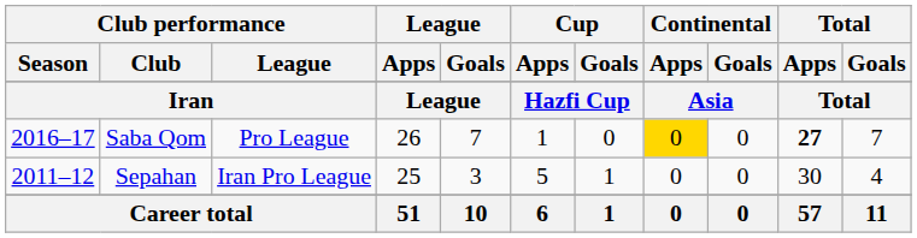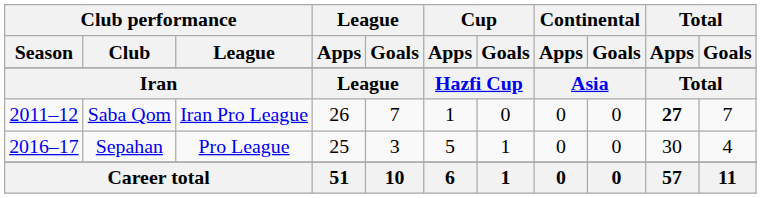 <table class="wikitable" style="text-align:center">
 <tr>
 <th colspan=3>Club performance</th>
 <th colspan=2>League</th>
 <th colspan=2>Cup</th>
 <th colspan=2>Continental</th>
 <th colspan=2>Total</th>
 </tr>
 <tr>
 <th>Season</th>
 <th>Club</th>
 <th>League</th>
 <th>Apps</th>
 <th>Goals</th>
 <th>Apps</th>
 <th>Goals</th>
 <th>Apps</th>
 <th>Goals</th>
 <th>Apps</th>
 <th>Goals</th>
 </tr>
 <tr>
 </tr>
 <tr>
 <th colspan=3>Iran</th>
 <th colspan=2>League</th>
 <th colspan=2><a href='#'>Hazfi Cup</a></th>
 <th colspan=2><a href='#'>Asia</a></th>
 <th colspan=2>Total</th>
 </tr>
 <tr>
-<td><a href='#'>2016–17</a></td>
+<td><a href='#'>2011–12</a></td>
 <td rowspan="1"><a href='#'>Saba Qom</a></td>
-<td rowspan="1"><a href='#'>Pro League</a></td>
+<td rowspan=1><a href='#'>Iran Pro League</a></td>
 <td>26</td>
 <td>7</td>
 <td>1</td>
 <td>0</td>
-<td style="background: gold;">0</td>
+<td>0</td>
 <td>0</td>
 <td><strong>27</strong></td>
 <td>7</td>
 </tr>
 <tr>
-<td><a href='#'>2011–12</a></td>
+<td><a href='#'>2016–17</a></td>
 <td rowspan=1><a href='#'>Sepahan</a></td>
-<td rowspan=1><a href='#'>Iran Pro League</a></td>
+<td rowspan="1"><a href='#'>Pro League</a></td>
 <td>25</td>
 <td>3</td>
 <td>5</td>
 <td>1</td>
 <td>0</td>
 <td>0</td>
 <td>30</td>
 <td>4</td>
 </tr>
 <tr>
 </tr>
 <tr>
 <th colspan=3>Career total</th>
 <th>51</th>
 <th>10</th>
 <th>6</th>
 <th>1</th>
 <th>0</th>
 <th>0</th>
 <th>57</th>
 <th>11</th>
 </tr>
 </table>
